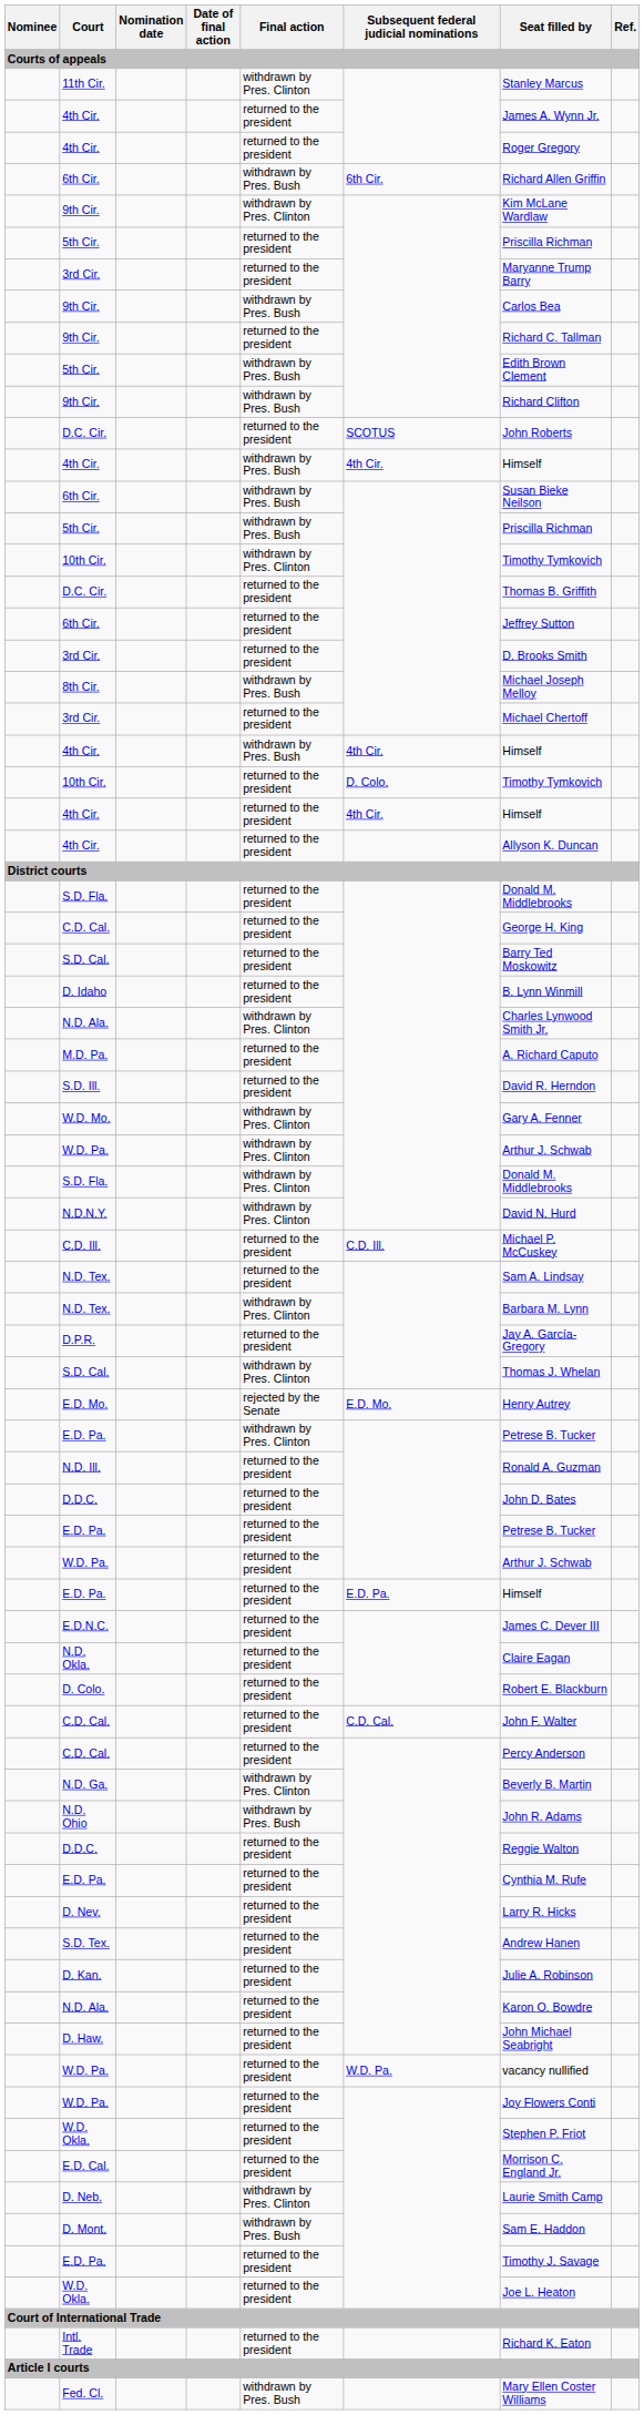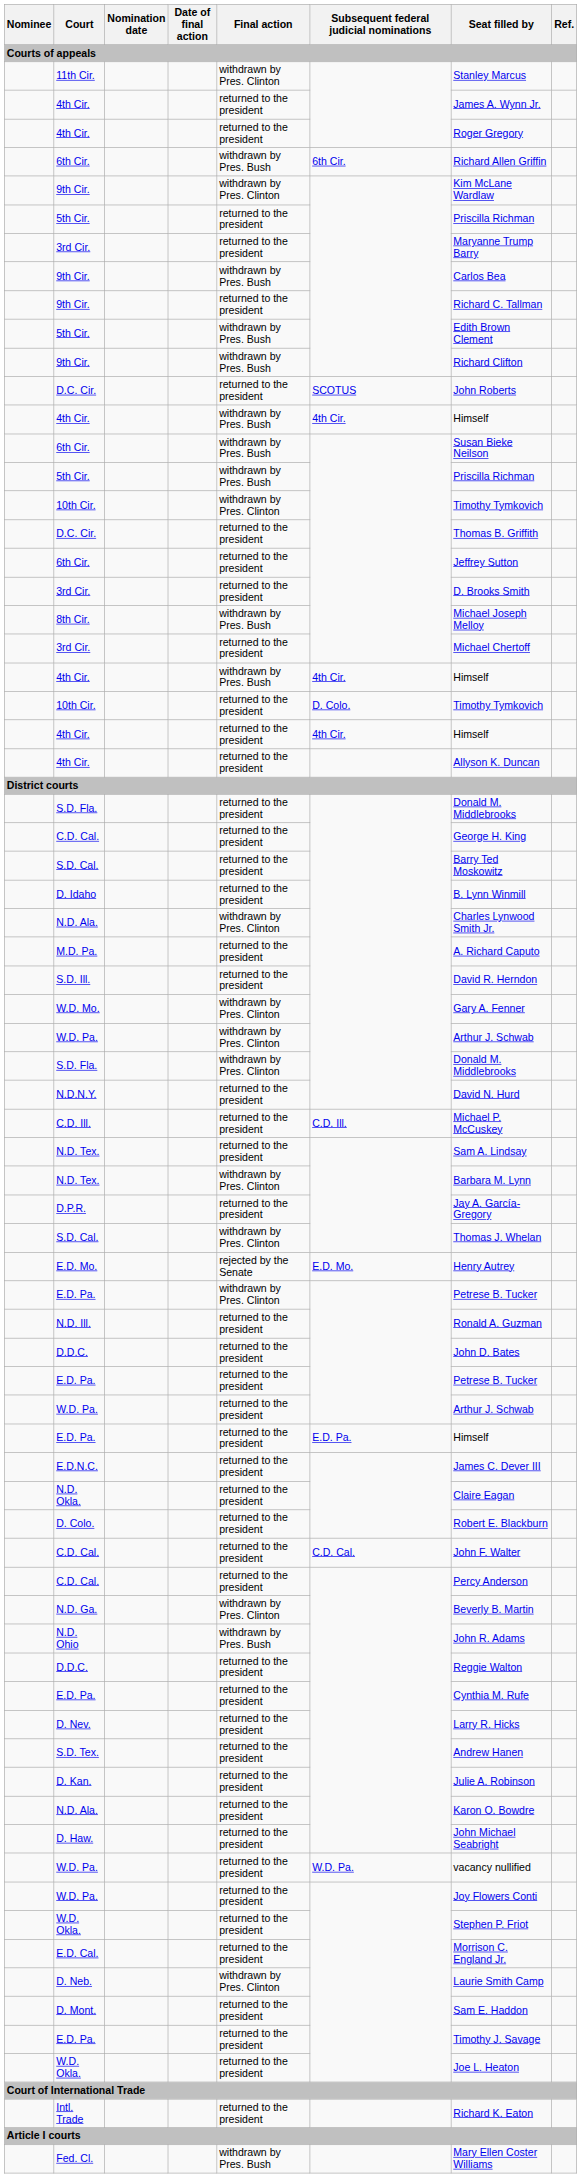 <table class="sortable wikitable">
 <tr>
 <th>Nominee</th>
 <th>Court</th>
 <th>Nomination<br>date</th>
 <th>Date of<br>final action</th>
 <th>Final action</th>
 <th>Subsequent federal judicial nominations</th>
 <th>Seat filled by</th>
 <th>Ref.</th>
 </tr>
 <tr>
 <td colspan=8 bgcolor=#C0C0C0><strong>Courts of appeals</strong></td>
 </tr>
 <tr>
 <td></td>
 <td><a href='#'>11th Cir.</a></td>
 <td></td>
 <td></td>
 <td>withdrawn by Pres. Clinton</td>
 <td rowspan=3></td>
 <td><a href='#'>Stanley Marcus</a></td>
 <td></td>
 </tr>
 <tr>
 <td></td>
 <td><a href='#'>4th Cir.</a></td>
 <td></td>
 <td></td>
 <td>returned to the president</td>
 <td><a href='#'>James A. Wynn Jr.</a></td>
 <td></td>
 </tr>
 <tr>
 <td></td>
 <td><a href='#'>4th Cir.</a></td>
 <td></td>
 <td></td>
 <td>returned to the president</td>
 <td><a href='#'>Roger Gregory</a></td>
 <td></td>
 </tr>
 <tr>
 <td></td>
 <td><a href='#'>6th Cir.</a></td>
 <td></td>
 <td></td>
 <td>withdrawn by Pres. Bush</td>
 <td><a href='#'>6th Cir.</a> </td>
 <td><a href='#'>Richard Allen Griffin</a></td>
 <td></td>
 </tr>
 <tr>
 <td></td>
 <td><a href='#'>9th Cir.</a></td>
 <td></td>
 <td></td>
 <td>withdrawn by Pres. Clinton</td>
 <td rowspan=7></td>
 <td><a href='#'>Kim McLane Wardlaw</a></td>
 <td></td>
 </tr>
 <tr>
 <td></td>
 <td><a href='#'>5th Cir.</a></td>
 <td></td>
 <td></td>
 <td>returned to the president</td>
 <td><a href='#'>Priscilla Richman</a></td>
 <td></td>
 </tr>
 <tr>
 <td></td>
 <td><a href='#'>3rd Cir.</a></td>
 <td></td>
 <td></td>
 <td>returned to the president</td>
 <td><a href='#'>Maryanne Trump Barry</a></td>
 <td></td>
 </tr>
 <tr>
 <td></td>
 <td><a href='#'>9th Cir.</a></td>
 <td></td>
 <td></td>
 <td>withdrawn by Pres. Bush</td>
 <td><a href='#'>Carlos Bea</a></td>
 <td></td>
 </tr>
 <tr>
 <td></td>
 <td><a href='#'>9th Cir.</a></td>
 <td></td>
 <td></td>
 <td>returned to the president</td>
 <td><a href='#'>Richard C. Tallman</a></td>
 <td></td>
 </tr>
 <tr>
 <td></td>
 <td><a href='#'>5th Cir.</a></td>
 <td></td>
 <td></td>
 <td>withdrawn by Pres. Bush</td>
 <td><a href='#'>Edith Brown Clement</a></td>
 <td></td>
 </tr>
 <tr>
 <td></td>
 <td><a href='#'>9th Cir.</a></td>
 <td></td>
 <td></td>
 <td>withdrawn by Pres. Bush</td>
 <td><a href='#'>Richard Clifton</a></td>
 <td></td>
 </tr>
 <tr>
 <td></td>
 <td><a href='#'>D.C. Cir.</a></td>
 <td></td>
 <td></td>
 <td>returned to the president</td>
 <td><a href='#'>SCOTUS</a> </td>
 <td><a href='#'>John Roberts</a></td>
 <td></td>
 </tr>
 <tr>
 <td></td>
 <td><a href='#'>4th Cir.</a></td>
 <td></td>
 <td></td>
 <td>withdrawn by Pres. Bush</td>
 <td><a href='#'>4th Cir.</a> </td>
 <td>Himself</td>
 <td></td>
 </tr>
 <tr>
 <td></td>
 <td><a href='#'>6th Cir.</a></td>
 <td></td>
 <td></td>
 <td>withdrawn by Pres. Bush</td>
 <td rowspan=8></td>
 <td><a href='#'>Susan Bieke Neilson</a></td>
 <td></td>
 </tr>
 <tr>
 <td></td>
 <td><a href='#'>5th Cir.</a></td>
 <td></td>
 <td></td>
 <td>withdrawn by Pres. Bush</td>
 <td><a href='#'>Priscilla Richman</a></td>
 <td></td>
 </tr>
 <tr>
 <td></td>
 <td><a href='#'>10th Cir.</a></td>
 <td></td>
 <td></td>
 <td>withdrawn by Pres. Clinton</td>
 <td><a href='#'>Timothy Tymkovich</a></td>
 <td></td>
 </tr>
 <tr>
 <td></td>
 <td><a href='#'>D.C. Cir.</a></td>
 <td></td>
 <td></td>
 <td>returned to the president</td>
 <td><a href='#'>Thomas B. Griffith</a></td>
 <td></td>
 </tr>
 <tr>
 <td></td>
 <td><a href='#'>6th Cir.</a></td>
 <td></td>
 <td></td>
 <td>returned to the president</td>
 <td><a href='#'>Jeffrey Sutton</a></td>
 <td></td>
 </tr>
 <tr>
 <td></td>
 <td><a href='#'>3rd Cir.</a></td>
 <td></td>
 <td></td>
 <td>returned to the president</td>
 <td><a href='#'>D. Brooks Smith</a></td>
 <td></td>
 </tr>
 <tr>
 <td></td>
 <td><a href='#'>8th Cir.</a></td>
 <td></td>
 <td></td>
 <td>withdrawn by Pres. Bush</td>
 <td><a href='#'>Michael Joseph Melloy</a></td>
 <td></td>
 </tr>
 <tr>
 <td></td>
 <td><a href='#'>3rd Cir.</a></td>
 <td></td>
 <td></td>
 <td>returned to the president</td>
 <td><a href='#'>Michael Chertoff</a></td>
 <td></td>
 </tr>
 <tr>
 <td></td>
 <td><a href='#'>4th Cir.</a></td>
 <td></td>
 <td></td>
 <td>withdrawn by Pres. Bush</td>
 <td><a href='#'>4th Cir.</a> </td>
 <td>Himself</td>
 <td></td>
 </tr>
 <tr>
 <td></td>
 <td><a href='#'>10th Cir.</a></td>
 <td></td>
 <td></td>
 <td>returned to the president</td>
 <td><a href='#'>D. Colo.</a> </td>
 <td><a href='#'>Timothy Tymkovich</a></td>
 <td></td>
 </tr>
 <tr>
 <td></td>
 <td><a href='#'>4th Cir.</a></td>
 <td></td>
 <td></td>
 <td>returned to the president</td>
 <td><a href='#'>4th Cir.</a> </td>
 <td>Himself</td>
 <td></td>
 </tr>
 <tr>
 <td></td>
 <td><a href='#'>4th Cir.</a></td>
 <td></td>
 <td></td>
 <td>returned to the president</td>
 <td></td>
 <td><a href='#'>Allyson K. Duncan</a></td>
 <td></td>
 </tr>
 <tr>
 <td colspan=8 bgcolor=#C0C0C0><strong>District courts</strong></td>
 </tr>
 <tr>
 <td></td>
 <td><a href='#'>S.D. Fla.</a></td>
 <td></td>
 <td></td>
 <td>returned to the president</td>
 <td rowspan=11></td>
 <td><a href='#'>Donald M. Middlebrooks</a></td>
 <td></td>
 </tr>
 <tr>
 <td></td>
 <td><a href='#'>C.D. Cal.</a></td>
 <td></td>
 <td></td>
 <td>returned to the president</td>
 <td><a href='#'>George H. King</a></td>
 <td></td>
 </tr>
 <tr>
 <td></td>
 <td><a href='#'>S.D. Cal.</a></td>
 <td></td>
 <td></td>
 <td>returned to the president</td>
 <td><a href='#'>Barry Ted Moskowitz</a></td>
 <td></td>
 </tr>
 <tr>
 <td></td>
 <td><a href='#'>D. Idaho</a></td>
 <td></td>
 <td></td>
 <td>returned to the president</td>
 <td><a href='#'>B. Lynn Winmill</a></td>
 <td></td>
 </tr>
 <tr>
 <td></td>
 <td><a href='#'>N.D. Ala.</a></td>
 <td></td>
 <td></td>
 <td>withdrawn by Pres. Clinton</td>
 <td><a href='#'>Charles Lynwood Smith Jr.</a></td>
 <td></td>
 </tr>
 <tr>
 <td></td>
 <td><a href='#'>M.D. Pa.</a></td>
 <td></td>
 <td></td>
 <td>returned to the president</td>
 <td><a href='#'>A. Richard Caputo</a></td>
 <td></td>
 </tr>
 <tr>
 <td></td>
 <td><a href='#'>S.D. Ill.</a></td>
 <td></td>
 <td></td>
 <td>returned to the president</td>
 <td><a href='#'>David R. Herndon</a></td>
 <td></td>
 </tr>
 <tr>
 <td></td>
 <td><a href='#'>W.D. Mo.</a></td>
 <td></td>
 <td></td>
 <td>withdrawn by Pres. Clinton</td>
 <td><a href='#'>Gary A. Fenner</a></td>
 <td></td>
 </tr>
 <tr>
 <td></td>
 <td><a href='#'>W.D. Pa.</a></td>
 <td></td>
 <td></td>
 <td>withdrawn by Pres. Clinton</td>
 <td><a href='#'>Arthur J. Schwab</a></td>
 <td></td>
 </tr>
 <tr>
 <td></td>
 <td><a href='#'>S.D. Fla.</a></td>
 <td></td>
 <td></td>
 <td>withdrawn by Pres. Clinton</td>
 <td><a href='#'>Donald M. Middlebrooks</a></td>
 <td></td>
 </tr>
 <tr>
 <td></td>
 <td><a href='#'>N.D.N.Y.</a></td>
 <td></td>
 <td></td>
-<td>withdrawn by Pres. Clinton</td>
+<td>returned to the president</td>
 <td><a href='#'>David N. Hurd</a></td>
 <td></td>
 </tr>
 <tr>
 <td></td>
 <td><a href='#'>C.D. Ill.</a></td>
 <td></td>
 <td></td>
 <td>returned to the president</td>
 <td><a href='#'>C.D. Ill.</a> </td>
 <td><a href='#'>Michael P. McCuskey</a></td>
 <td></td>
 </tr>
 <tr>
 <td></td>
 <td><a href='#'>N.D. Tex.</a></td>
 <td></td>
 <td></td>
 <td>returned to the president</td>
 <td rowspan=4></td>
 <td><a href='#'>Sam A. Lindsay</a></td>
 <td></td>
 </tr>
 <tr>
 <td></td>
 <td><a href='#'>N.D. Tex.</a></td>
 <td></td>
 <td></td>
 <td>withdrawn by Pres. Clinton</td>
 <td><a href='#'>Barbara M. Lynn</a></td>
 <td></td>
 </tr>
 <tr>
 <td></td>
 <td><a href='#'>D.P.R.</a></td>
 <td></td>
 <td></td>
 <td>returned to the president</td>
 <td><a href='#'>Jay A. García-Gregory</a></td>
 <td></td>
 </tr>
 <tr>
 <td></td>
 <td><a href='#'>S.D. Cal.</a></td>
 <td></td>
 <td></td>
 <td>withdrawn by Pres. Clinton</td>
 <td><a href='#'>Thomas J. Whelan</a></td>
 <td></td>
 </tr>
 <tr>
 <td></td>
 <td><a href='#'>E.D. Mo.</a></td>
 <td></td>
 <td></td>
 <td>rejected by the Senate</td>
 <td><a href='#'>E.D. Mo.</a> </td>
 <td><a href='#'>Henry Autrey</a></td>
 <td></td>
 </tr>
 <tr>
 <td></td>
 <td><a href='#'>E.D. Pa.</a></td>
 <td></td>
 <td></td>
 <td>withdrawn by Pres. Clinton</td>
 <td rowspan=5></td>
 <td><a href='#'>Petrese B. Tucker</a></td>
 <td></td>
 </tr>
 <tr>
 <td></td>
 <td><a href='#'>N.D. Ill.</a></td>
 <td></td>
 <td></td>
 <td>returned to the president</td>
 <td><a href='#'>Ronald A. Guzman</a></td>
 <td></td>
 </tr>
 <tr>
 <td></td>
 <td><a href='#'>D.D.C.</a></td>
 <td></td>
 <td></td>
 <td>returned to the president</td>
 <td><a href='#'>John D. Bates</a></td>
 <td></td>
 </tr>
 <tr>
 <td></td>
 <td><a href='#'>E.D. Pa.</a></td>
 <td></td>
 <td></td>
 <td>returned to the president</td>
 <td><a href='#'>Petrese B. Tucker</a></td>
 <td></td>
 </tr>
 <tr>
 <td></td>
 <td><a href='#'>W.D. Pa.</a></td>
 <td></td>
 <td></td>
 <td>returned to the president</td>
 <td><a href='#'>Arthur J. Schwab</a></td>
 <td></td>
 </tr>
 <tr>
 <td></td>
 <td><a href='#'>E.D. Pa.</a></td>
 <td></td>
 <td></td>
 <td>returned to the president</td>
 <td><a href='#'>E.D. Pa.</a> </td>
 <td>Himself</td>
 <td></td>
 </tr>
 <tr>
 <td></td>
 <td><a href='#'>E.D.N.C.</a></td>
 <td></td>
 <td></td>
 <td>returned to the president</td>
 <td rowspan=3></td>
 <td><a href='#'>James C. Dever III</a></td>
 <td></td>
 </tr>
 <tr>
 <td></td>
 <td><a href='#'>N.D. Okla.</a></td>
 <td></td>
 <td></td>
 <td>returned to the president</td>
 <td><a href='#'>Claire Eagan</a></td>
 <td></td>
 </tr>
 <tr>
 <td></td>
 <td><a href='#'>D. Colo.</a></td>
 <td></td>
 <td></td>
 <td>returned to the president</td>
 <td><a href='#'>Robert E. Blackburn</a></td>
 <td></td>
 </tr>
 <tr>
 <td></td>
 <td><a href='#'>C.D. Cal.</a></td>
 <td></td>
 <td></td>
 <td>returned to the president</td>
 <td><a href='#'>C.D. Cal.</a> </td>
 <td><a href='#'>John F. Walter</a></td>
 <td></td>
 </tr>
 <tr>
 <td></td>
 <td><a href='#'>C.D. Cal.</a></td>
 <td></td>
 <td></td>
 <td>returned to the president</td>
 <td rowspan=10></td>
 <td><a href='#'>Percy Anderson</a></td>
 <td></td>
 </tr>
 <tr>
 <td></td>
 <td><a href='#'>N.D. Ga.</a></td>
 <td></td>
 <td></td>
 <td>withdrawn by Pres. Clinton</td>
 <td><a href='#'>Beverly B. Martin</a></td>
 <td></td>
 </tr>
 <tr>
 <td></td>
 <td><a href='#'>N.D. Ohio</a></td>
 <td></td>
 <td></td>
 <td>withdrawn by Pres. Bush</td>
 <td><a href='#'>John R. Adams</a></td>
 <td></td>
 </tr>
 <tr>
 <td></td>
 <td><a href='#'>D.D.C.</a></td>
 <td></td>
 <td></td>
 <td>returned to the president</td>
 <td><a href='#'>Reggie Walton</a></td>
 <td></td>
 </tr>
 <tr>
 <td></td>
 <td><a href='#'>E.D. Pa.</a></td>
 <td></td>
 <td></td>
 <td>returned to the president</td>
 <td><a href='#'>Cynthia M. Rufe</a></td>
 <td></td>
 </tr>
 <tr>
 <td></td>
 <td><a href='#'>D. Nev.</a></td>
 <td></td>
 <td></td>
 <td>returned to the president</td>
 <td><a href='#'>Larry R. Hicks</a></td>
 <td></td>
 </tr>
 <tr>
 <td></td>
 <td><a href='#'>S.D. Tex.</a></td>
 <td></td>
 <td></td>
 <td>returned to the president</td>
 <td><a href='#'>Andrew Hanen</a></td>
 <td></td>
 </tr>
 <tr>
 <td></td>
 <td><a href='#'>D. Kan.</a></td>
 <td></td>
 <td></td>
 <td>returned to the president</td>
 <td><a href='#'>Julie A. Robinson</a></td>
 <td></td>
 </tr>
 <tr>
 <td></td>
 <td><a href='#'>N.D. Ala.</a></td>
 <td></td>
 <td></td>
 <td>returned to the president</td>
 <td><a href='#'>Karon O. Bowdre</a></td>
 <td></td>
 </tr>
 <tr>
 <td></td>
 <td><a href='#'>D. Haw.</a></td>
 <td></td>
 <td></td>
 <td>returned to the president</td>
 <td><a href='#'>John Michael Seabright</a></td>
 <td></td>
 </tr>
 <tr>
 <td></td>
 <td><a href='#'>W.D. Pa.</a></td>
 <td></td>
 <td></td>
 <td>returned to the president</td>
 <td><a href='#'>W.D. Pa.</a> </td>
 <td>vacancy nullified</td>
 <td></td>
 </tr>
 <tr>
 <td></td>
 <td><a href='#'>W.D. Pa.</a></td>
 <td></td>
 <td></td>
 <td>returned to the president</td>
 <td rowspan=7></td>
 <td><a href='#'>Joy Flowers Conti</a></td>
 <td></td>
 </tr>
 <tr>
 <td></td>
 <td><a href='#'>W.D. Okla.</a></td>
 <td></td>
 <td></td>
 <td>returned to the president</td>
 <td><a href='#'>Stephen P. Friot</a></td>
 <td></td>
 </tr>
 <tr>
 <td></td>
 <td><a href='#'>E.D. Cal.</a></td>
 <td></td>
 <td></td>
 <td>returned to the president</td>
 <td><a href='#'>Morrison C. England Jr.</a></td>
 <td></td>
 </tr>
 <tr>
 <td></td>
 <td><a href='#'>D. Neb.</a></td>
 <td></td>
 <td></td>
 <td>withdrawn by Pres. Clinton</td>
 <td><a href='#'>Laurie Smith Camp</a></td>
 <td></td>
 </tr>
 <tr>
 <td></td>
 <td><a href='#'>D. Mont.</a></td>
 <td></td>
 <td></td>
-<td>withdrawn by Pres. Bush</td>
+<td>returned to the president</td>
 <td><a href='#'>Sam E. Haddon</a></td>
 <td></td>
 </tr>
 <tr>
 <td></td>
 <td><a href='#'>E.D. Pa.</a></td>
 <td></td>
 <td></td>
 <td>returned to the president</td>
 <td><a href='#'>Timothy J. Savage</a></td>
 <td></td>
 </tr>
 <tr>
 <td></td>
 <td><a href='#'>W.D. Okla.</a></td>
 <td></td>
 <td></td>
 <td>returned to the president</td>
 <td><a href='#'>Joe L. Heaton</a></td>
 <td></td>
 </tr>
 <tr>
 <td colspan=8 bgcolor=#C0C0C0><strong>Court of International Trade</strong></td>
 </tr>
 <tr>
 <td></td>
 <td><a href='#'>Intl. Trade</a></td>
 <td></td>
 <td></td>
 <td>returned to the president</td>
 <td></td>
 <td><a href='#'>Richard K. Eaton</a></td>
 <td></td>
 </tr>
 <tr>
 <td colspan=8 bgcolor=#C0C0C0><strong>Article I courts</strong></td>
 </tr>
 <tr>
 <td></td>
 <td><a href='#'>Fed. Cl.</a></td>
 <td></td>
 <td></td>
 <td>withdrawn by Pres. Bush</td>
 <td></td>
 <td><a href='#'>Mary Ellen Coster Williams</a></td>
 <td></td>
 </tr>
 </table>
